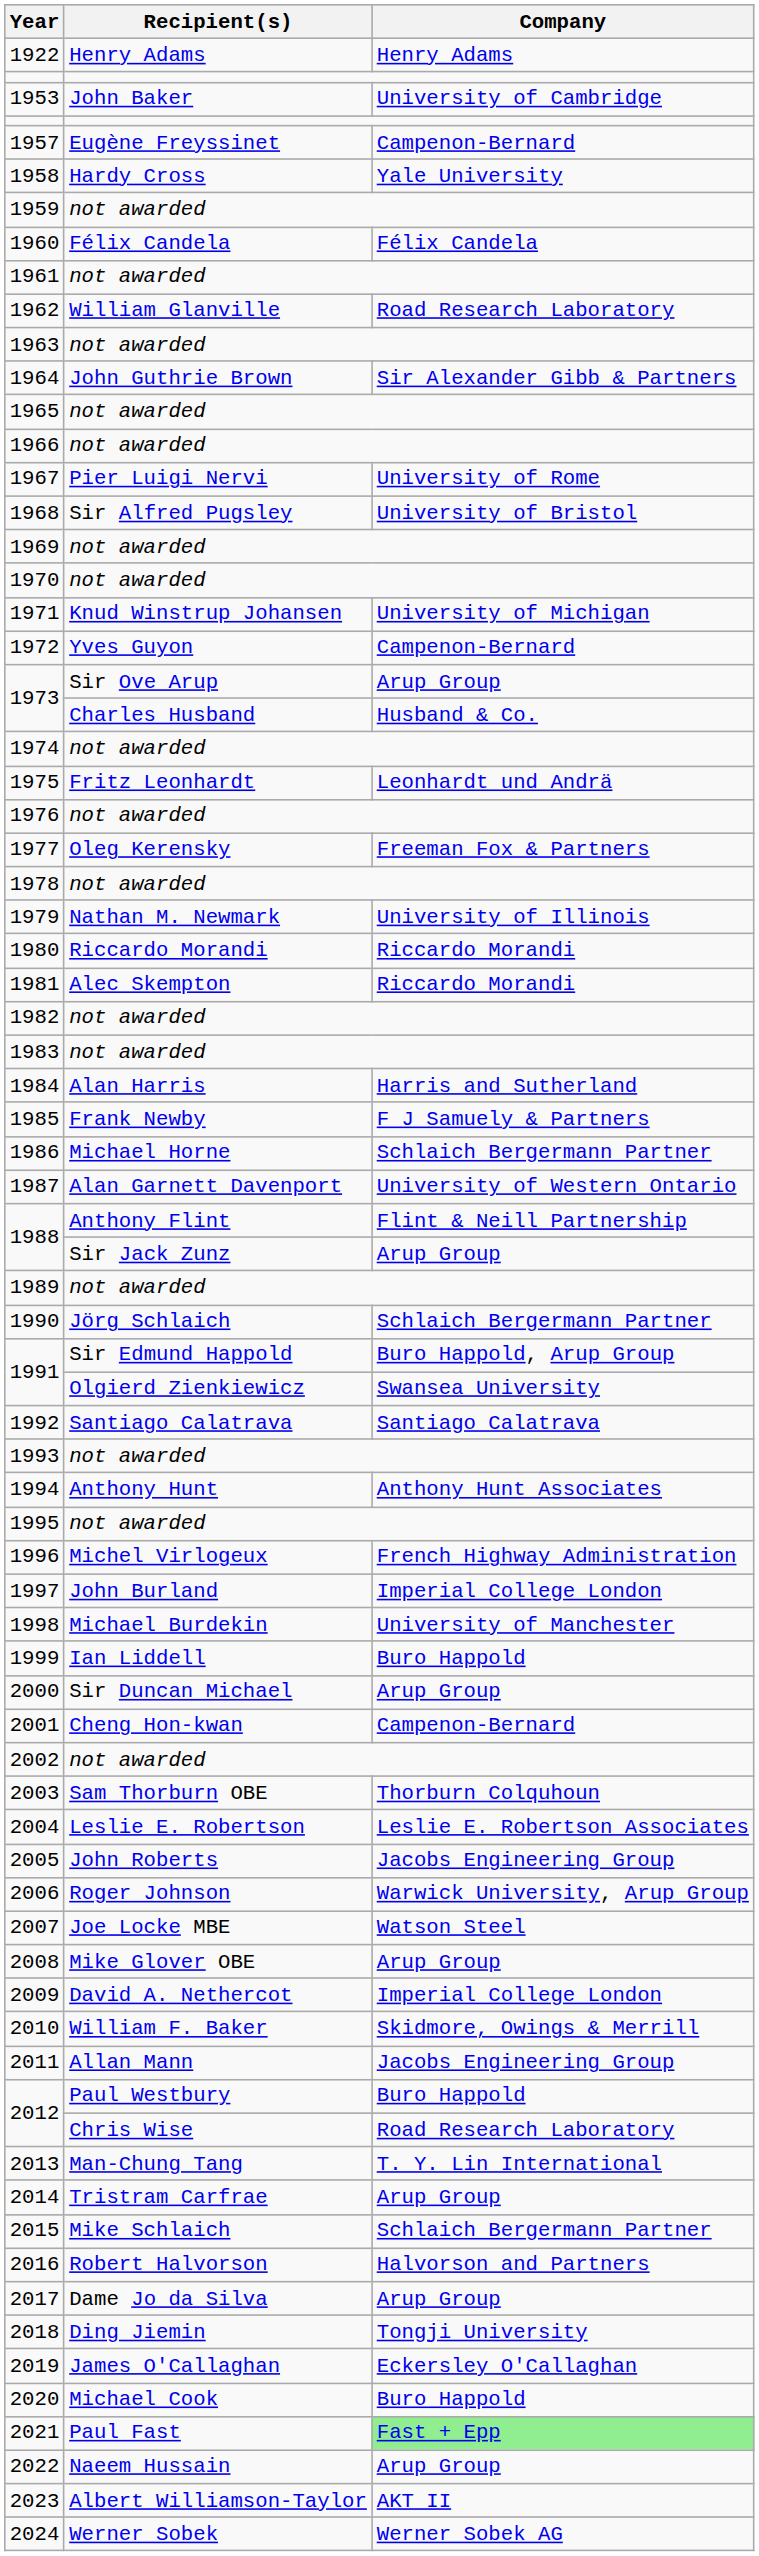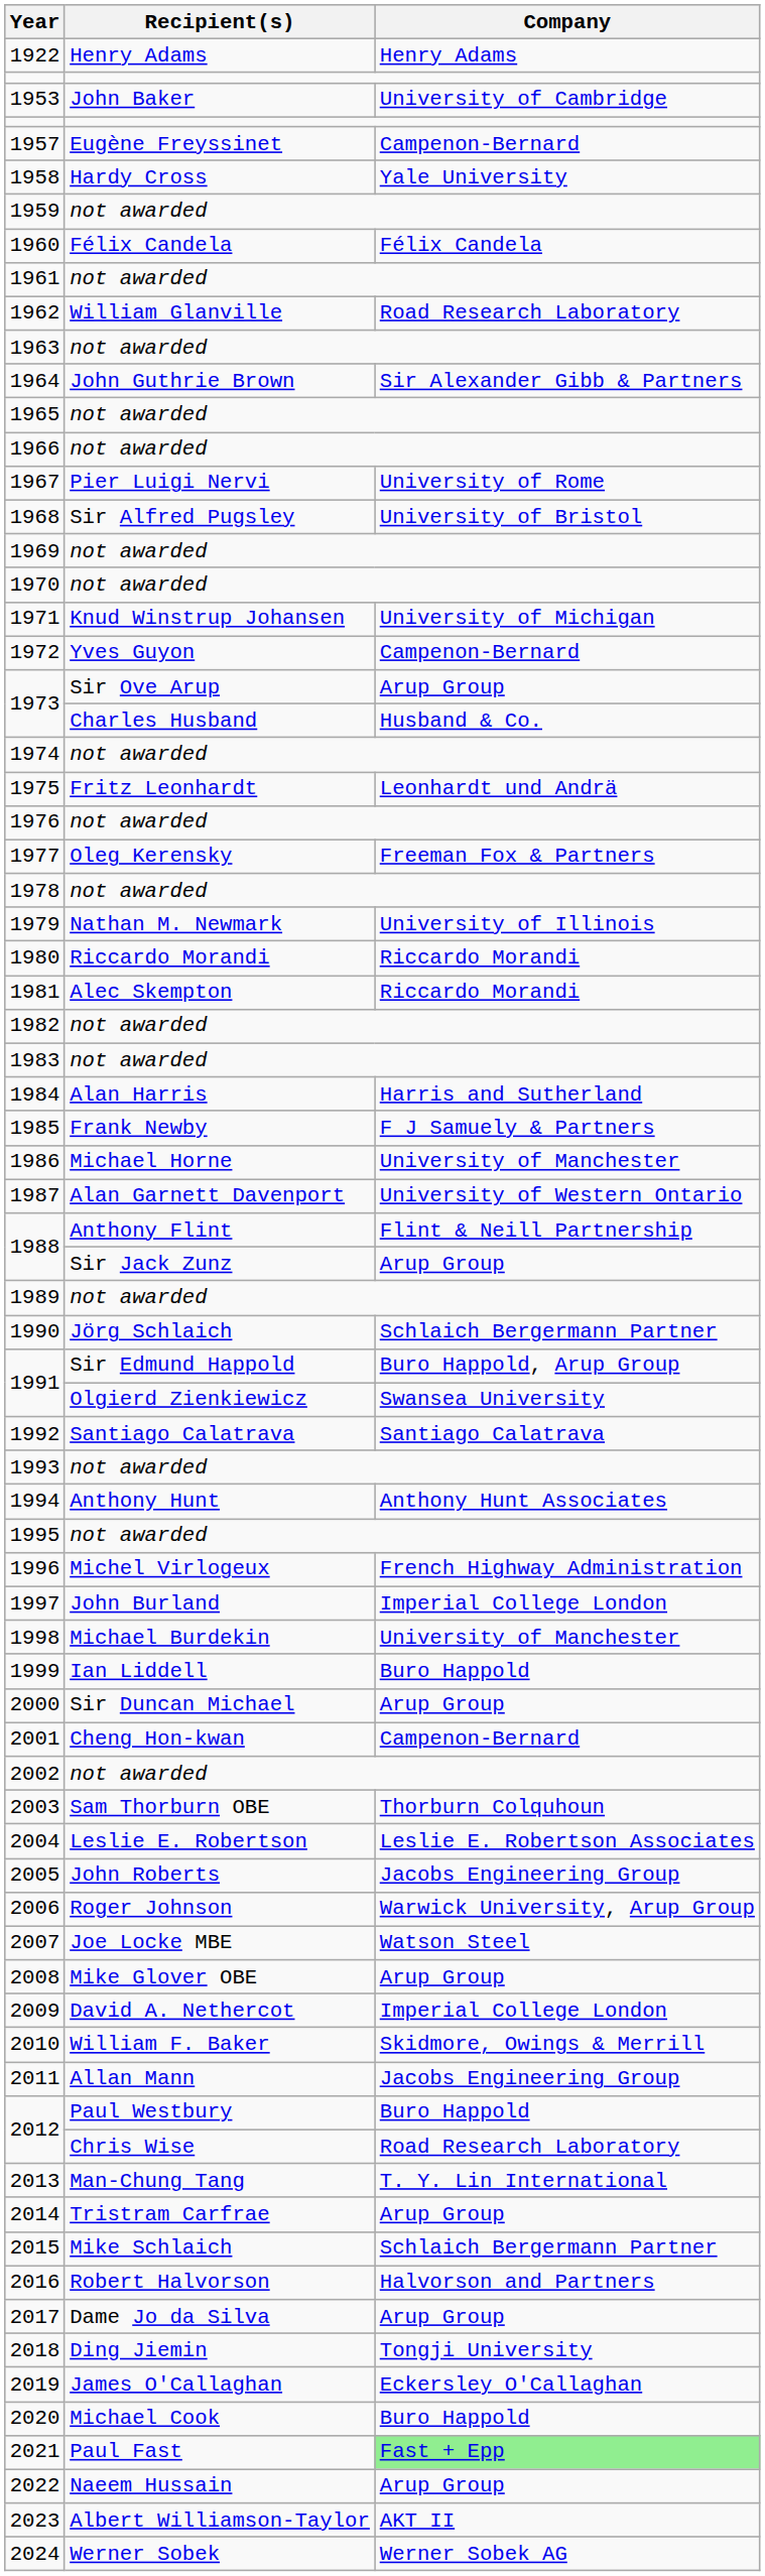 <table class="wikitable">
 <tr>
 <th>Year</th>
 <th>Recipient(s)</th>
 <th>Company</th>
 </tr>
 <tr>
 <td>1922</td>
 <td> <a href='#'>Henry Adams</a></td>
 <td><a href='#'>Henry Adams</a></td>
 </tr>
 <tr>
 <td></td>
 </tr>
 <tr>
 <td>1953</td>
 <td> <a href='#'>John Baker</a></td>
 <td><a href='#'>University of Cambridge</a></td>
 </tr>
 <tr>
 <td></td>
 </tr>
 <tr>
 <td>1957</td>
 <td> <a href='#'>Eugène Freyssinet</a></td>
 <td><a href='#'>Campenon-Bernard</a></td>
 </tr>
 <tr>
 <td>1958</td>
 <td> <a href='#'>Hardy Cross</a></td>
 <td><a href='#'>Yale University</a></td>
 </tr>
 <tr>
 <td>1959</td>
 <td colspan=2><em>not awarded</em></td>
 </tr>
 <tr>
 <td>1960</td>
 <td> <a href='#'>Félix Candela</a></td>
 <td><a href='#'>Félix Candela</a></td>
 </tr>
 <tr>
 <td>1961</td>
 <td colspan=2><em>not awarded</em></td>
 </tr>
 <tr>
 <td>1962</td>
 <td> <a href='#'>William Glanville</a></td>
 <td><a href='#'>Road Research Laboratory</a></td>
 </tr>
 <tr>
 <td>1963</td>
 <td colspan=2><em>not awarded</em></td>
 </tr>
 <tr>
 <td>1964</td>
 <td> <a href='#'>John Guthrie Brown</a></td>
 <td><a href='#'>Sir Alexander Gibb & Partners</a></td>
 </tr>
 <tr>
 <td>1965</td>
 <td colspan=2><em>not awarded</em></td>
 </tr>
 <tr>
 <td>1966</td>
 <td colspan=2><em>not awarded</em></td>
 </tr>
 <tr>
 <td>1967</td>
 <td> <a href='#'>Pier Luigi Nervi</a></td>
 <td><a href='#'>University of Rome</a></td>
 </tr>
 <tr>
 <td>1968</td>
 <td> Sir <a href='#'>Alfred Pugsley</a></td>
 <td><a href='#'>University of Bristol</a></td>
 </tr>
 <tr>
 <td>1969</td>
 <td colspan=2><em>not awarded</em></td>
 </tr>
 <tr>
 <td>1970</td>
 <td colspan=2><em>not awarded</em></td>
 </tr>
 <tr>
 <td>1971</td>
 <td> <a href='#'>Knud Winstrup Johansen</a></td>
 <td><a href='#'>University of Michigan</a></td>
 </tr>
 <tr>
 <td>1972</td>
 <td> <a href='#'>Yves Guyon</a></td>
 <td><a href='#'>Campenon-Bernard</a></td>
 </tr>
 <tr>
 <td rowspan=2>1973</td>
 <td> Sir <a href='#'>Ove Arup</a></td>
 <td><a href='#'>Arup Group</a></td>
 </tr>
 <tr>
 <td> <a href='#'>Charles Husband</a></td>
 <td><a href='#'>Husband & Co.</a></td>
 </tr>
 <tr>
 <td>1974</td>
 <td colspan=2><em>not awarded</em></td>
 </tr>
 <tr>
 <td>1975</td>
 <td> <a href='#'>Fritz Leonhardt</a></td>
 <td><a href='#'>Leonhardt und Andrä</a></td>
 </tr>
 <tr>
 <td>1976</td>
 <td colspan=2><em>not awarded</em></td>
 </tr>
 <tr>
 <td>1977</td>
 <td> <a href='#'>Oleg Kerensky</a></td>
 <td><a href='#'>Freeman Fox & Partners</a></td>
 </tr>
 <tr>
 <td>1978</td>
 <td colspan=2><em>not awarded</em></td>
 </tr>
 <tr>
 <td>1979</td>
 <td> <a href='#'>Nathan M. Newmark</a></td>
 <td><a href='#'>University of Illinois</a></td>
 </tr>
 <tr>
 <td>1980</td>
 <td> <a href='#'>Riccardo Morandi</a></td>
 <td><a href='#'>Riccardo Morandi</a></td>
 </tr>
 <tr>
 <td>1981</td>
 <td> <a href='#'>Alec Skempton</a></td>
 <td><a href='#'>Riccardo Morandi</a></td>
 </tr>
 <tr>
 <td>1982</td>
 <td colspan=2><em>not awarded</em></td>
 </tr>
 <tr>
 <td>1983</td>
 <td colspan=2><em>not awarded</em></td>
 </tr>
 <tr>
 <td>1984</td>
 <td> <a href='#'>Alan Harris</a></td>
 <td><a href='#'>Harris and Sutherland</a></td>
 </tr>
 <tr>
 <td>1985</td>
 <td> <a href='#'>Frank Newby</a></td>
 <td><a href='#'>F J Samuely & Partners</a></td>
 </tr>
 <tr>
 <td>1986</td>
 <td> <a href='#'>Michael Horne</a></td>
-<td><a href='#'>Schlaich Bergermann Partner</a></td>
+<td><a href='#'>University of Manchester</a></td>
 </tr>
 <tr>
 <td>1987</td>
 <td> <a href='#'>Alan Garnett Davenport</a></td>
 <td><a href='#'>University of Western Ontario</a></td>
 </tr>
 <tr>
 <td rowspan=2>1988</td>
 <td> <a href='#'>Anthony Flint</a></td>
 <td><a href='#'>Flint & Neill Partnership</a></td>
 </tr>
 <tr>
 <td> Sir <a href='#'>Jack Zunz</a></td>
 <td><a href='#'>Arup Group</a></td>
 </tr>
 <tr>
 <td>1989</td>
 <td colspan=2><em>not awarded</em></td>
 </tr>
 <tr>
 <td>1990</td>
 <td> <a href='#'>Jörg Schlaich</a></td>
 <td><a href='#'>Schlaich Bergermann Partner</a></td>
 </tr>
 <tr>
 <td rowspan=2>1991</td>
 <td> Sir <a href='#'>Edmund Happold</a></td>
 <td><a href='#'>Buro Happold</a>, <a href='#'>Arup Group</a></td>
 </tr>
 <tr>
 <td> <a href='#'>Olgierd Zienkiewicz</a></td>
 <td><a href='#'>Swansea University</a></td>
 </tr>
 <tr>
 <td>1992</td>
 <td> <a href='#'>Santiago Calatrava</a></td>
 <td><a href='#'>Santiago Calatrava</a></td>
 </tr>
 <tr>
 <td>1993</td>
 <td colspan=2><em>not awarded</em></td>
 </tr>
 <tr>
 <td>1994</td>
 <td> <a href='#'>Anthony Hunt</a></td>
 <td><a href='#'>Anthony Hunt Associates</a></td>
 </tr>
 <tr>
 <td>1995</td>
 <td colspan=2><em>not awarded</em></td>
 </tr>
 <tr>
 <td>1996</td>
 <td> <a href='#'>Michel Virlogeux</a></td>
 <td><a href='#'>French Highway Administration</a></td>
 </tr>
 <tr>
 <td>1997</td>
 <td> <a href='#'>John Burland</a></td>
 <td><a href='#'>Imperial College London</a></td>
 </tr>
 <tr>
 <td>1998</td>
 <td> <a href='#'>Michael Burdekin</a></td>
 <td><a href='#'>University of Manchester</a></td>
 </tr>
 <tr>
 <td>1999</td>
 <td> <a href='#'>Ian Liddell</a></td>
 <td><a href='#'>Buro Happold</a></td>
 </tr>
 <tr>
 <td>2000</td>
 <td> Sir <a href='#'>Duncan Michael</a></td>
 <td><a href='#'>Arup Group</a></td>
 </tr>
 <tr>
 <td>2001</td>
 <td> <a href='#'>Cheng Hon-kwan</a></td>
 <td><a href='#'>Campenon-Bernard</a></td>
 </tr>
 <tr>
 <td>2002</td>
 <td colspan=2><em>not awarded</em></td>
 </tr>
 <tr>
 <td>2003</td>
 <td> <a href='#'>Sam Thorburn</a> OBE</td>
 <td><a href='#'>Thorburn Colquhoun</a></td>
 </tr>
 <tr>
 <td>2004</td>
 <td> <a href='#'>Leslie E. Robertson</a></td>
 <td><a href='#'>Leslie E. Robertson Associates</a></td>
 </tr>
 <tr>
 <td>2005</td>
 <td> <a href='#'>John Roberts</a></td>
 <td><a href='#'>Jacobs Engineering Group</a></td>
 </tr>
 <tr>
 <td>2006</td>
 <td> <a href='#'>Roger Johnson</a></td>
 <td><a href='#'>Warwick University</a>, <a href='#'>Arup Group</a></td>
 </tr>
 <tr>
 <td>2007</td>
 <td> <a href='#'>Joe Locke</a> MBE</td>
 <td><a href='#'>Watson Steel</a></td>
 </tr>
 <tr>
 <td>2008</td>
 <td> <a href='#'>Mike Glover</a> OBE</td>
 <td><a href='#'>Arup Group</a></td>
 </tr>
 <tr>
 <td>2009</td>
 <td> <a href='#'>David A. Nethercot</a></td>
 <td><a href='#'>Imperial College London</a></td>
 </tr>
 <tr>
 <td>2010</td>
 <td> <a href='#'>William F. Baker</a></td>
 <td><a href='#'>Skidmore, Owings & Merrill</a></td>
 </tr>
 <tr>
 <td>2011</td>
 <td> <a href='#'>Allan Mann</a></td>
 <td><a href='#'>Jacobs Engineering Group</a></td>
 </tr>
 <tr>
 <td rowspan=2>2012</td>
 <td> <a href='#'>Paul Westbury</a></td>
 <td><a href='#'>Buro Happold</a></td>
 </tr>
 <tr>
 <td> <a href='#'>Chris Wise</a></td>
 <td><a href='#'>Road Research Laboratory</a></td>
 </tr>
 <tr>
 <td>2013</td>
 <td> <a href='#'>Man-Chung Tang</a></td>
 <td><a href='#'>T. Y. Lin International</a></td>
 </tr>
 <tr>
 <td>2014</td>
 <td> <a href='#'>Tristram Carfrae</a></td>
 <td><a href='#'>Arup Group</a></td>
 </tr>
 <tr>
 <td>2015</td>
 <td> <a href='#'>Mike Schlaich</a></td>
 <td><a href='#'>Schlaich Bergermann Partner</a></td>
 </tr>
 <tr>
 <td>2016</td>
 <td> <a href='#'>Robert Halvorson</a></td>
 <td><a href='#'>Halvorson and Partners</a></td>
 </tr>
 <tr>
 <td>2017</td>
 <td> Dame <a href='#'>Jo da Silva</a></td>
 <td><a href='#'>Arup Group</a></td>
 </tr>
 <tr>
 <td>2018</td>
 <td> <a href='#'>Ding Jiemin</a></td>
 <td><a href='#'>Tongji University</a></td>
 </tr>
 <tr>
 <td>2019</td>
 <td> <a href='#'>James O'Callaghan</a></td>
 <td><a href='#'>Eckersley O'Callaghan</a></td>
 </tr>
 <tr>
 <td>2020</td>
 <td> <a href='#'>Michael Cook</a></td>
 <td><a href='#'>Buro Happold</a></td>
 </tr>
 <tr>
 <td>2021</td>
 <td> <a href='#'>Paul Fast</a></td>
 <td style="background: lightgreen;"><a href='#'>Fast + Epp</a></td>
 </tr>
 <tr>
 <td>2022</td>
 <td> <a href='#'>Naeem Hussain</a></td>
 <td><a href='#'>Arup Group</a></td>
 </tr>
 <tr>
 <td>2023</td>
 <td> <a href='#'>Albert Williamson-Taylor</a></td>
 <td><a href='#'>AKT II</a></td>
 </tr>
 <tr>
 <td>2024</td>
 <td> <a href='#'>Werner Sobek</a></td>
 <td><a href='#'>Werner Sobek AG</a></td>
 </tr>
 </table>
